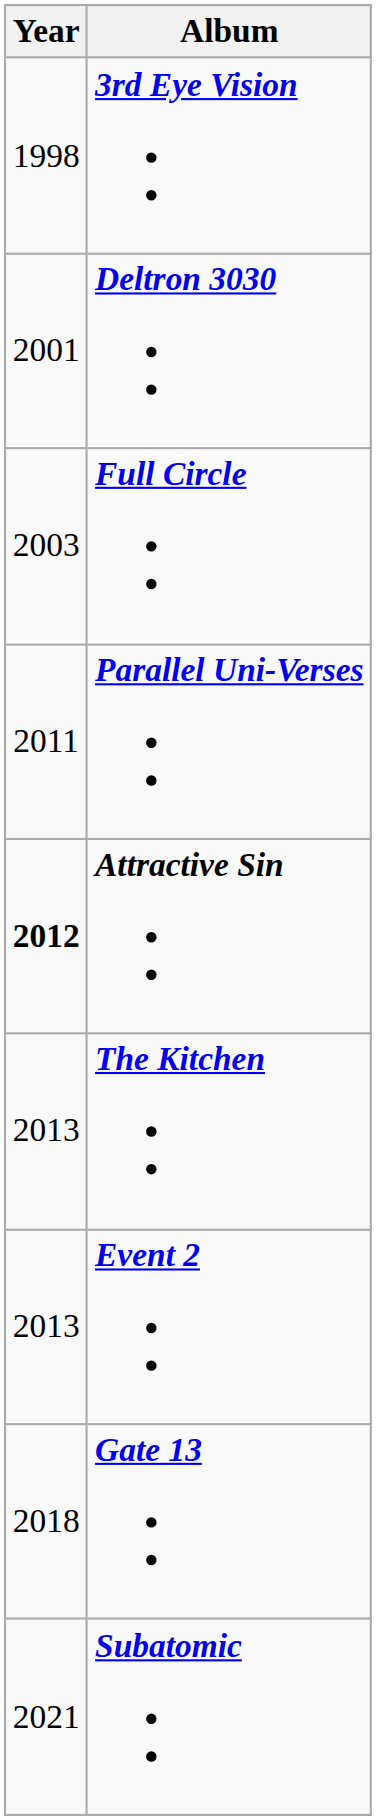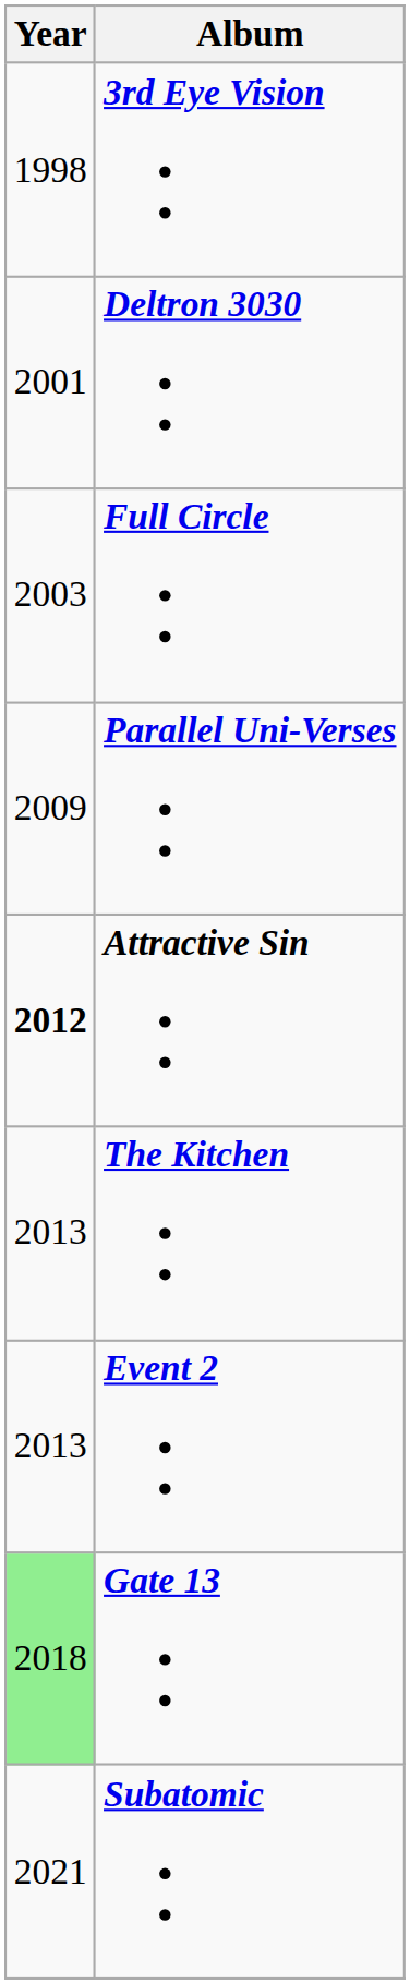 <table class="wikitable" style="text-align:center;">
 <tr>
 <th>Year</th>
 <th>Album</th>
 </tr>
 <tr>
 <td>1998</td>
 <td align="left"><strong><em><a href='#'>3rd Eye Vision</a></em></strong> <br><ul><li></li><li></li></ul></td>
 </tr>
 <tr>
 <td>2001</td>
 <td align="left"><strong><em><a href='#'>Deltron 3030</a></em></strong> <br><ul><li></li><li></li></ul></td>
 </tr>
 <tr>
 <td>2003</td>
 <td align="left"><strong><em><a href='#'>Full Circle</a></em></strong> <br><ul><li></li><li></li></ul></td>
 </tr>
 <tr>
-<td>2011</td>
+<td>2009</td>
 <td align="left"><strong><em><a href='#'>Parallel Uni-Verses</a></em></strong> <br><ul><li></li><li></li></ul></td>
 </tr>
 <tr>
 <td><strong>2012</strong></td>
 <td align="left"><strong><em>Attractive Sin</em></strong> <br><ul><li></li><li></li></ul></td>
 </tr>
 <tr>
 <td>2013</td>
 <td align="left"><strong><em><a href='#'>The Kitchen</a></em></strong> <br><ul><li></li><li></li></ul></td>
 </tr>
 <tr>
 <td>2013</td>
 <td align="left"><strong><em><a href='#'>Event 2</a></em></strong> <br><ul><li></li><li></li></ul></td>
 </tr>
 <tr>
-<td>2018</td>
+<td style="background: lightgreen;">2018</td>
 <td align="left"><strong><em><a href='#'>Gate 13</a></em></strong> <br><ul><li></li><li></li></ul></td>
 </tr>
 <tr>
 <td>2021</td>
 <td align="left"><strong><em><a href='#'>Subatomic</a></em></strong> <br><ul><li></li><li></li></ul></td>
 </tr>
 <tr>
 </tr>
 </table>
